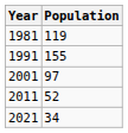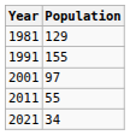 <table class="wikitable">
 <tr>
 <th>Year</th>
 <th>Population</th>
 </tr>
 <tr>
 <td>1981</td>
-<td>119</td>
+<td>129</td>
 </tr>
 <tr>
 <td>1991</td>
 <td>155</td>
 </tr>
 <tr>
 <td>2001</td>
 <td>97</td>
 </tr>
 <tr>
 <td>2011</td>
-<td>52</td>
+<td>55</td>
 </tr>
 <tr>
 <td>2021</td>
 <td>34</td>
 </tr>
 </table>
